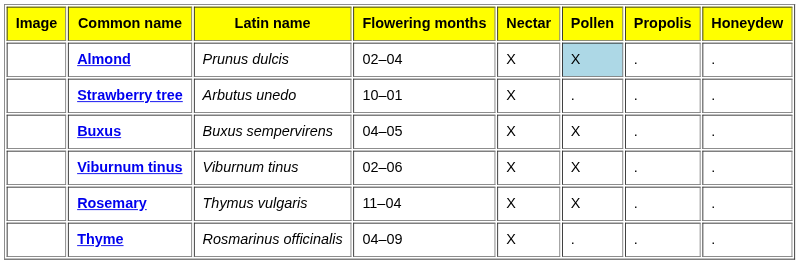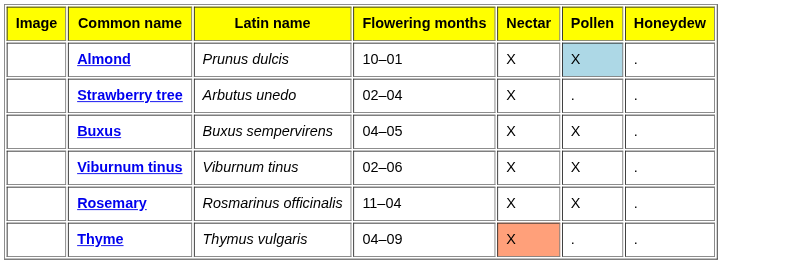 <table border="1" cellpadding="9">
 <tr>
 <th bgcolor="#FFFF00">Image</th>
 <th bgcolor="#FFFF00">Common name</th>
 <th bgcolor="#FFFF00">Latin name</th>
 <th bgcolor="#FFFF00">Flowering months</th>
 <th bgcolor="#FFFF00">Nectar</th>
 <th bgcolor="#FFFF00">Pollen</th>
-<th bgcolor="#FFFF00">Propolis</th>
 <th bgcolor="#FFFF00">Honeydew</th>
 </tr>
 <tr>
 <td></td>
 <td><strong><a href='#'>Almond</a></strong></td>
 <td><em>Prunus dulcis</em></td>
-<td>02–04</td>
+<td>10–01</td>
 <td>X</td>
 <td style="background: lightblue;">X</td>
-<td>.</td>
 <td>.</td>
 </tr>
 <tr>
 <td></td>
 <td><strong><a href='#'>Strawberry tree</a></strong></td>
 <td><em>Arbutus unedo</em></td>
-<td>10–01</td>
+<td>02–04</td>
 <td>X</td>
-<td>.</td>
 <td>.</td>
 <td>.</td>
 </tr>
 <tr>
 <td></td>
 <td><strong><a href='#'>Buxus</a></strong></td>
 <td><em>Buxus sempervirens</em></td>
 <td>04–05</td>
 <td>X</td>
 <td>X</td>
 <td>.</td>
-<td>.</td>
 </tr>
 <tr>
 <td></td>
 <td><strong><a href='#'>Viburnum tinus</a></strong></td>
 <td><em>Viburnum tinus</em></td>
 <td>02–06</td>
 <td>X</td>
 <td>X</td>
 <td>.</td>
-<td>.</td>
 </tr>
 <tr>
 <td></td>
 <td><strong><a href='#'>Rosemary</a></strong></td>
-<td><em>Thymus vulgaris</em></td>
+<td><em>Rosmarinus officinalis</em></td>
 <td>11–04</td>
 <td>X</td>
 <td>X</td>
-<td>.</td>
 <td>.</td>
 </tr>
 <tr>
 <td></td>
 <td><strong><a href='#'>Thyme</a></strong></td>
-<td><em>Rosmarinus officinalis</em></td>
+<td><em>Thymus vulgaris</em></td>
 <td>04–09</td>
-<td>X</td>
-<td>.</td>
+<td style="background: lightsalmon;">X</td>
 <td>.</td>
 <td>.</td>
 </tr>
 </table>
